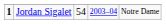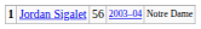 <table class="wikitable">
 <tr>
 </tr>
 <tr>
 <td><strong>1</strong></td>
 <td><a href='#'>Jordan Sigalet</a></td>
-<td>54</td>
+<td>56</td>
 <td style="font-size:80%;"><a href='#'>2003–04</a></td>
 <td style="font-size:80%;">Notre Dame</td>
 </tr>
 </table>
